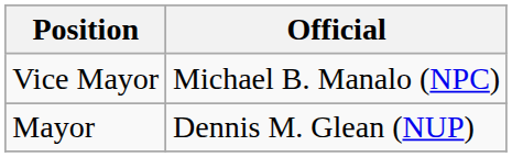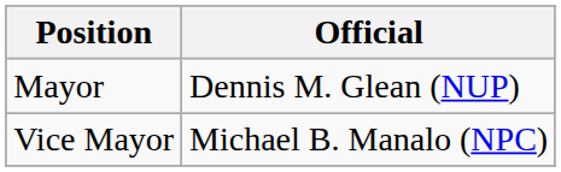 <table class="wikitable">
 <tr>
 <th>Position</th>
 <th>Official</th>
 </tr>
 <tr>
+<td>Mayor</td>
+<td>Dennis M. Glean (<a href='#'>NUP</a>)</td>
+</tr>
+<tr>
 <td>Vice Mayor</td>
 <td>Michael B. Manalo (<a href='#'>NPC</a>)</td>
 </tr>
-<tr>
-<td>Mayor</td>
-<td>Dennis M. Glean (<a href='#'>NUP</a>)</td>
-</tr>
 </table>
